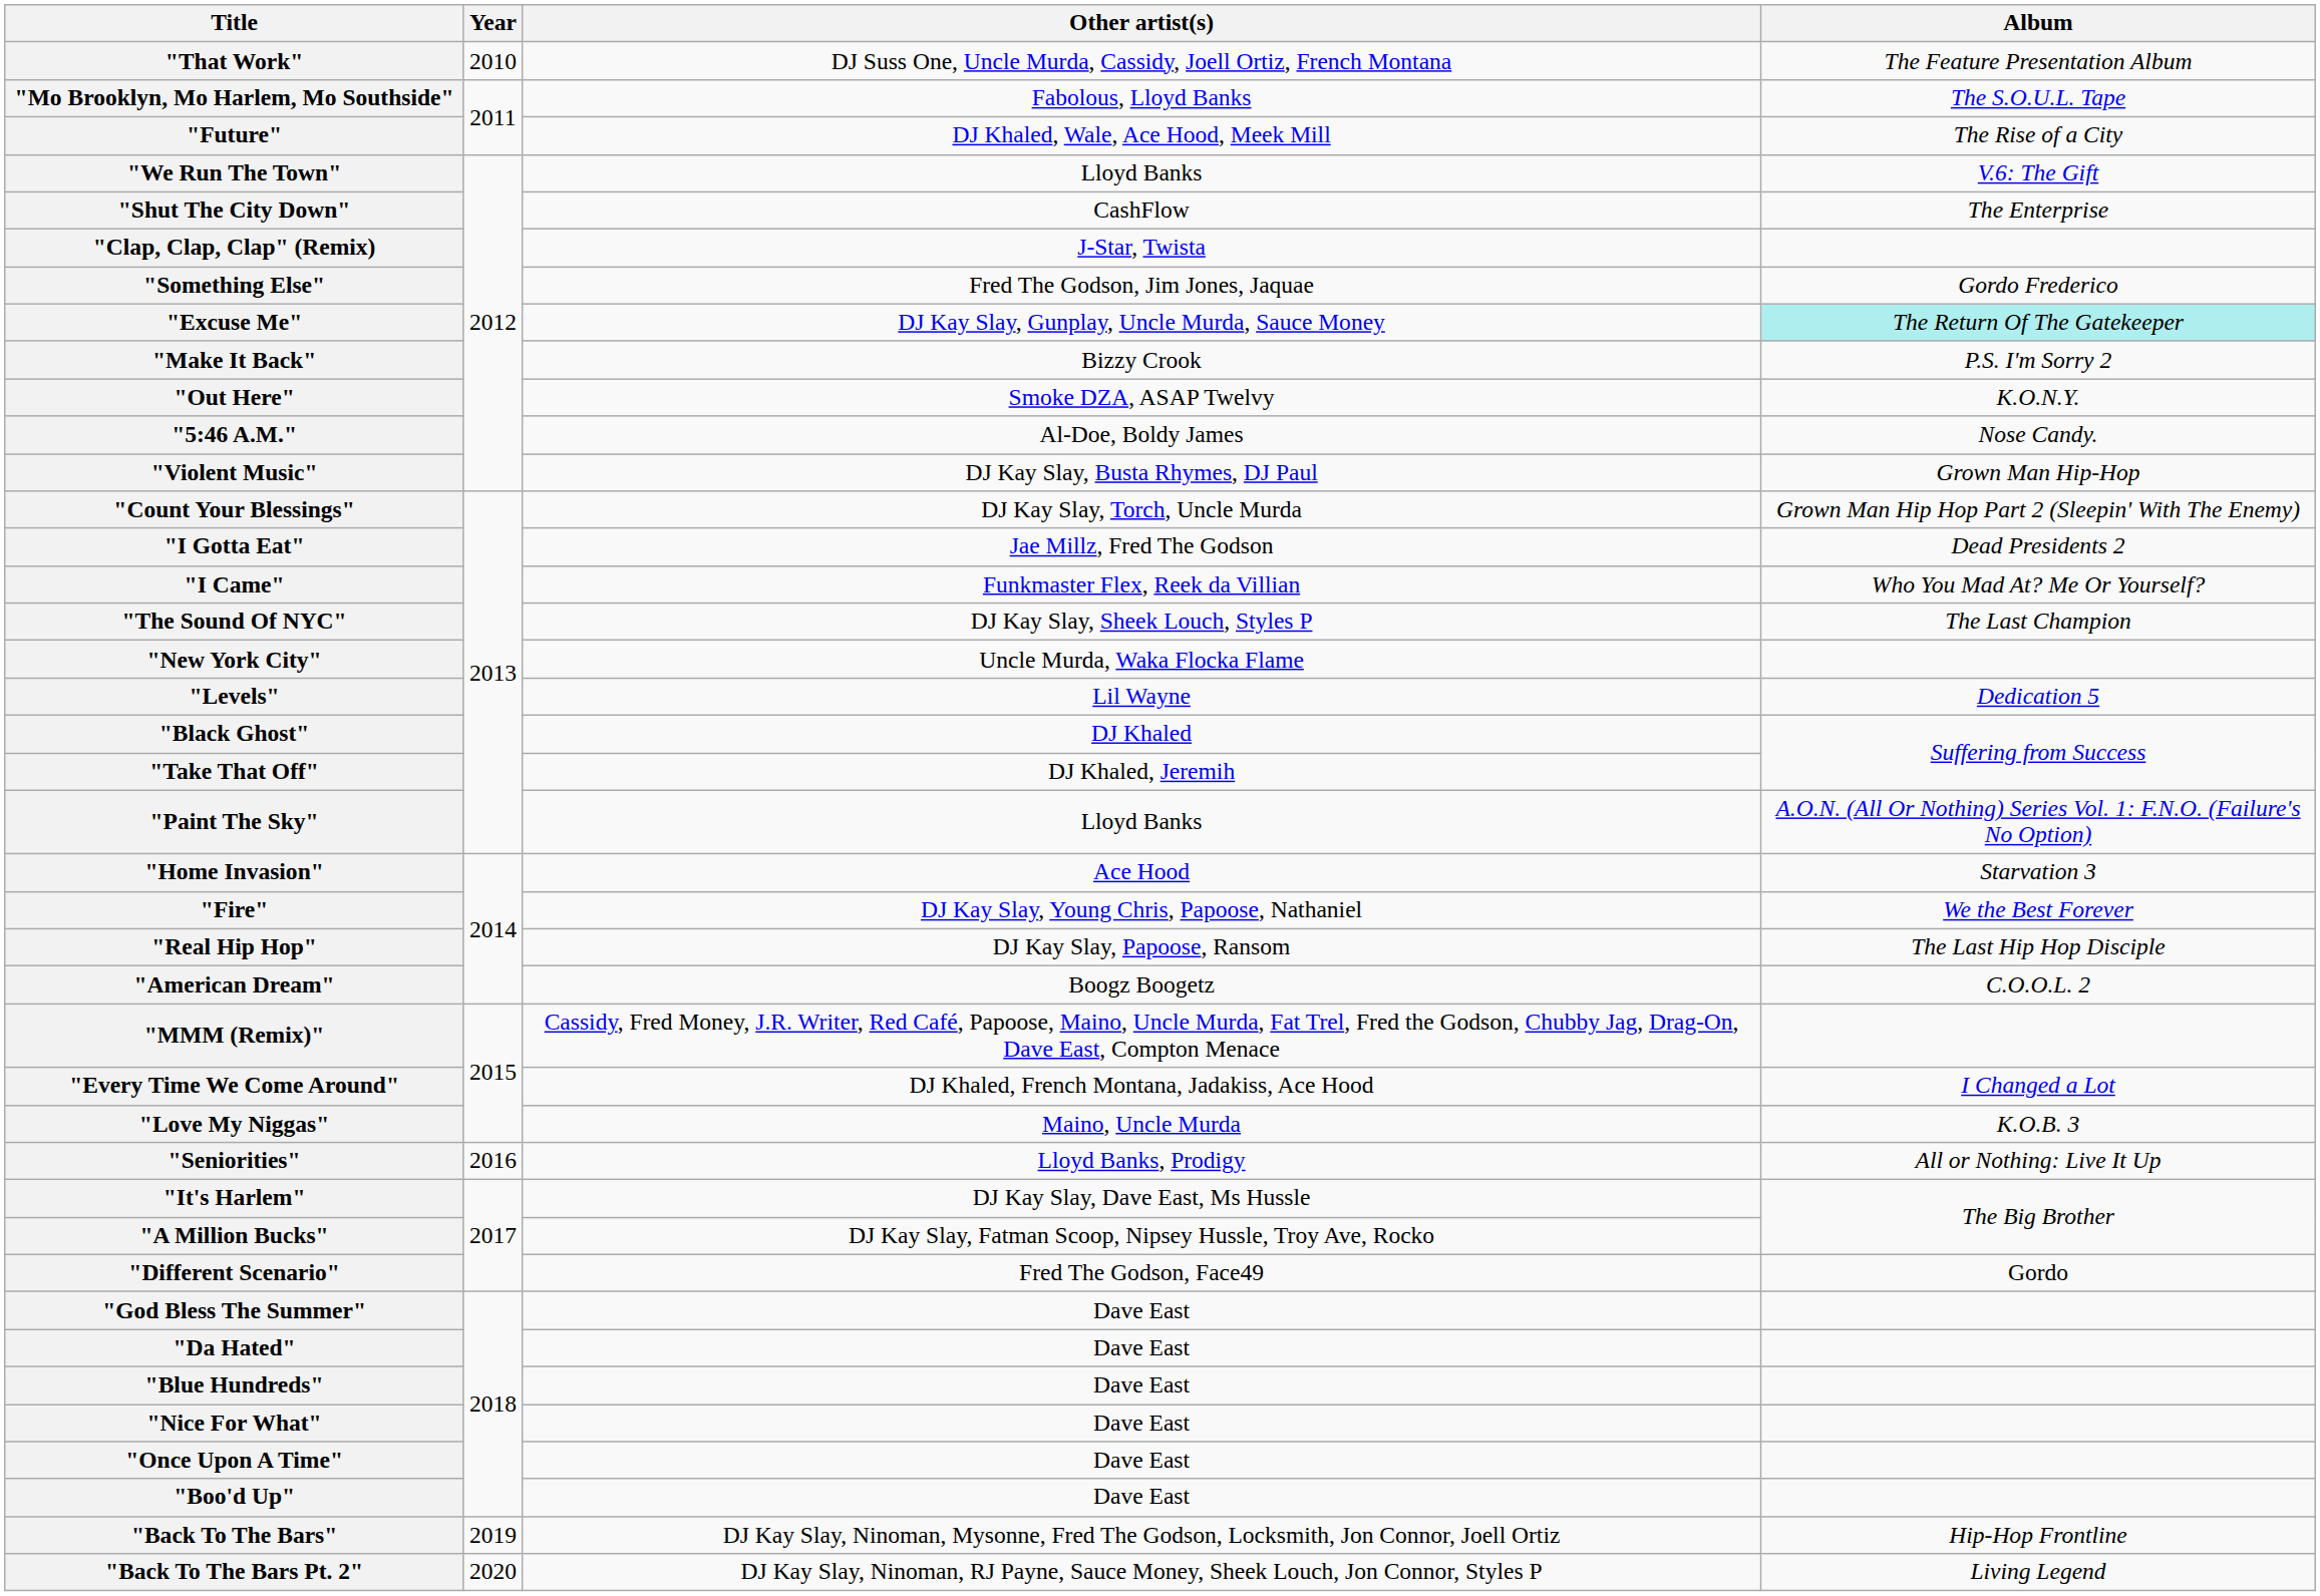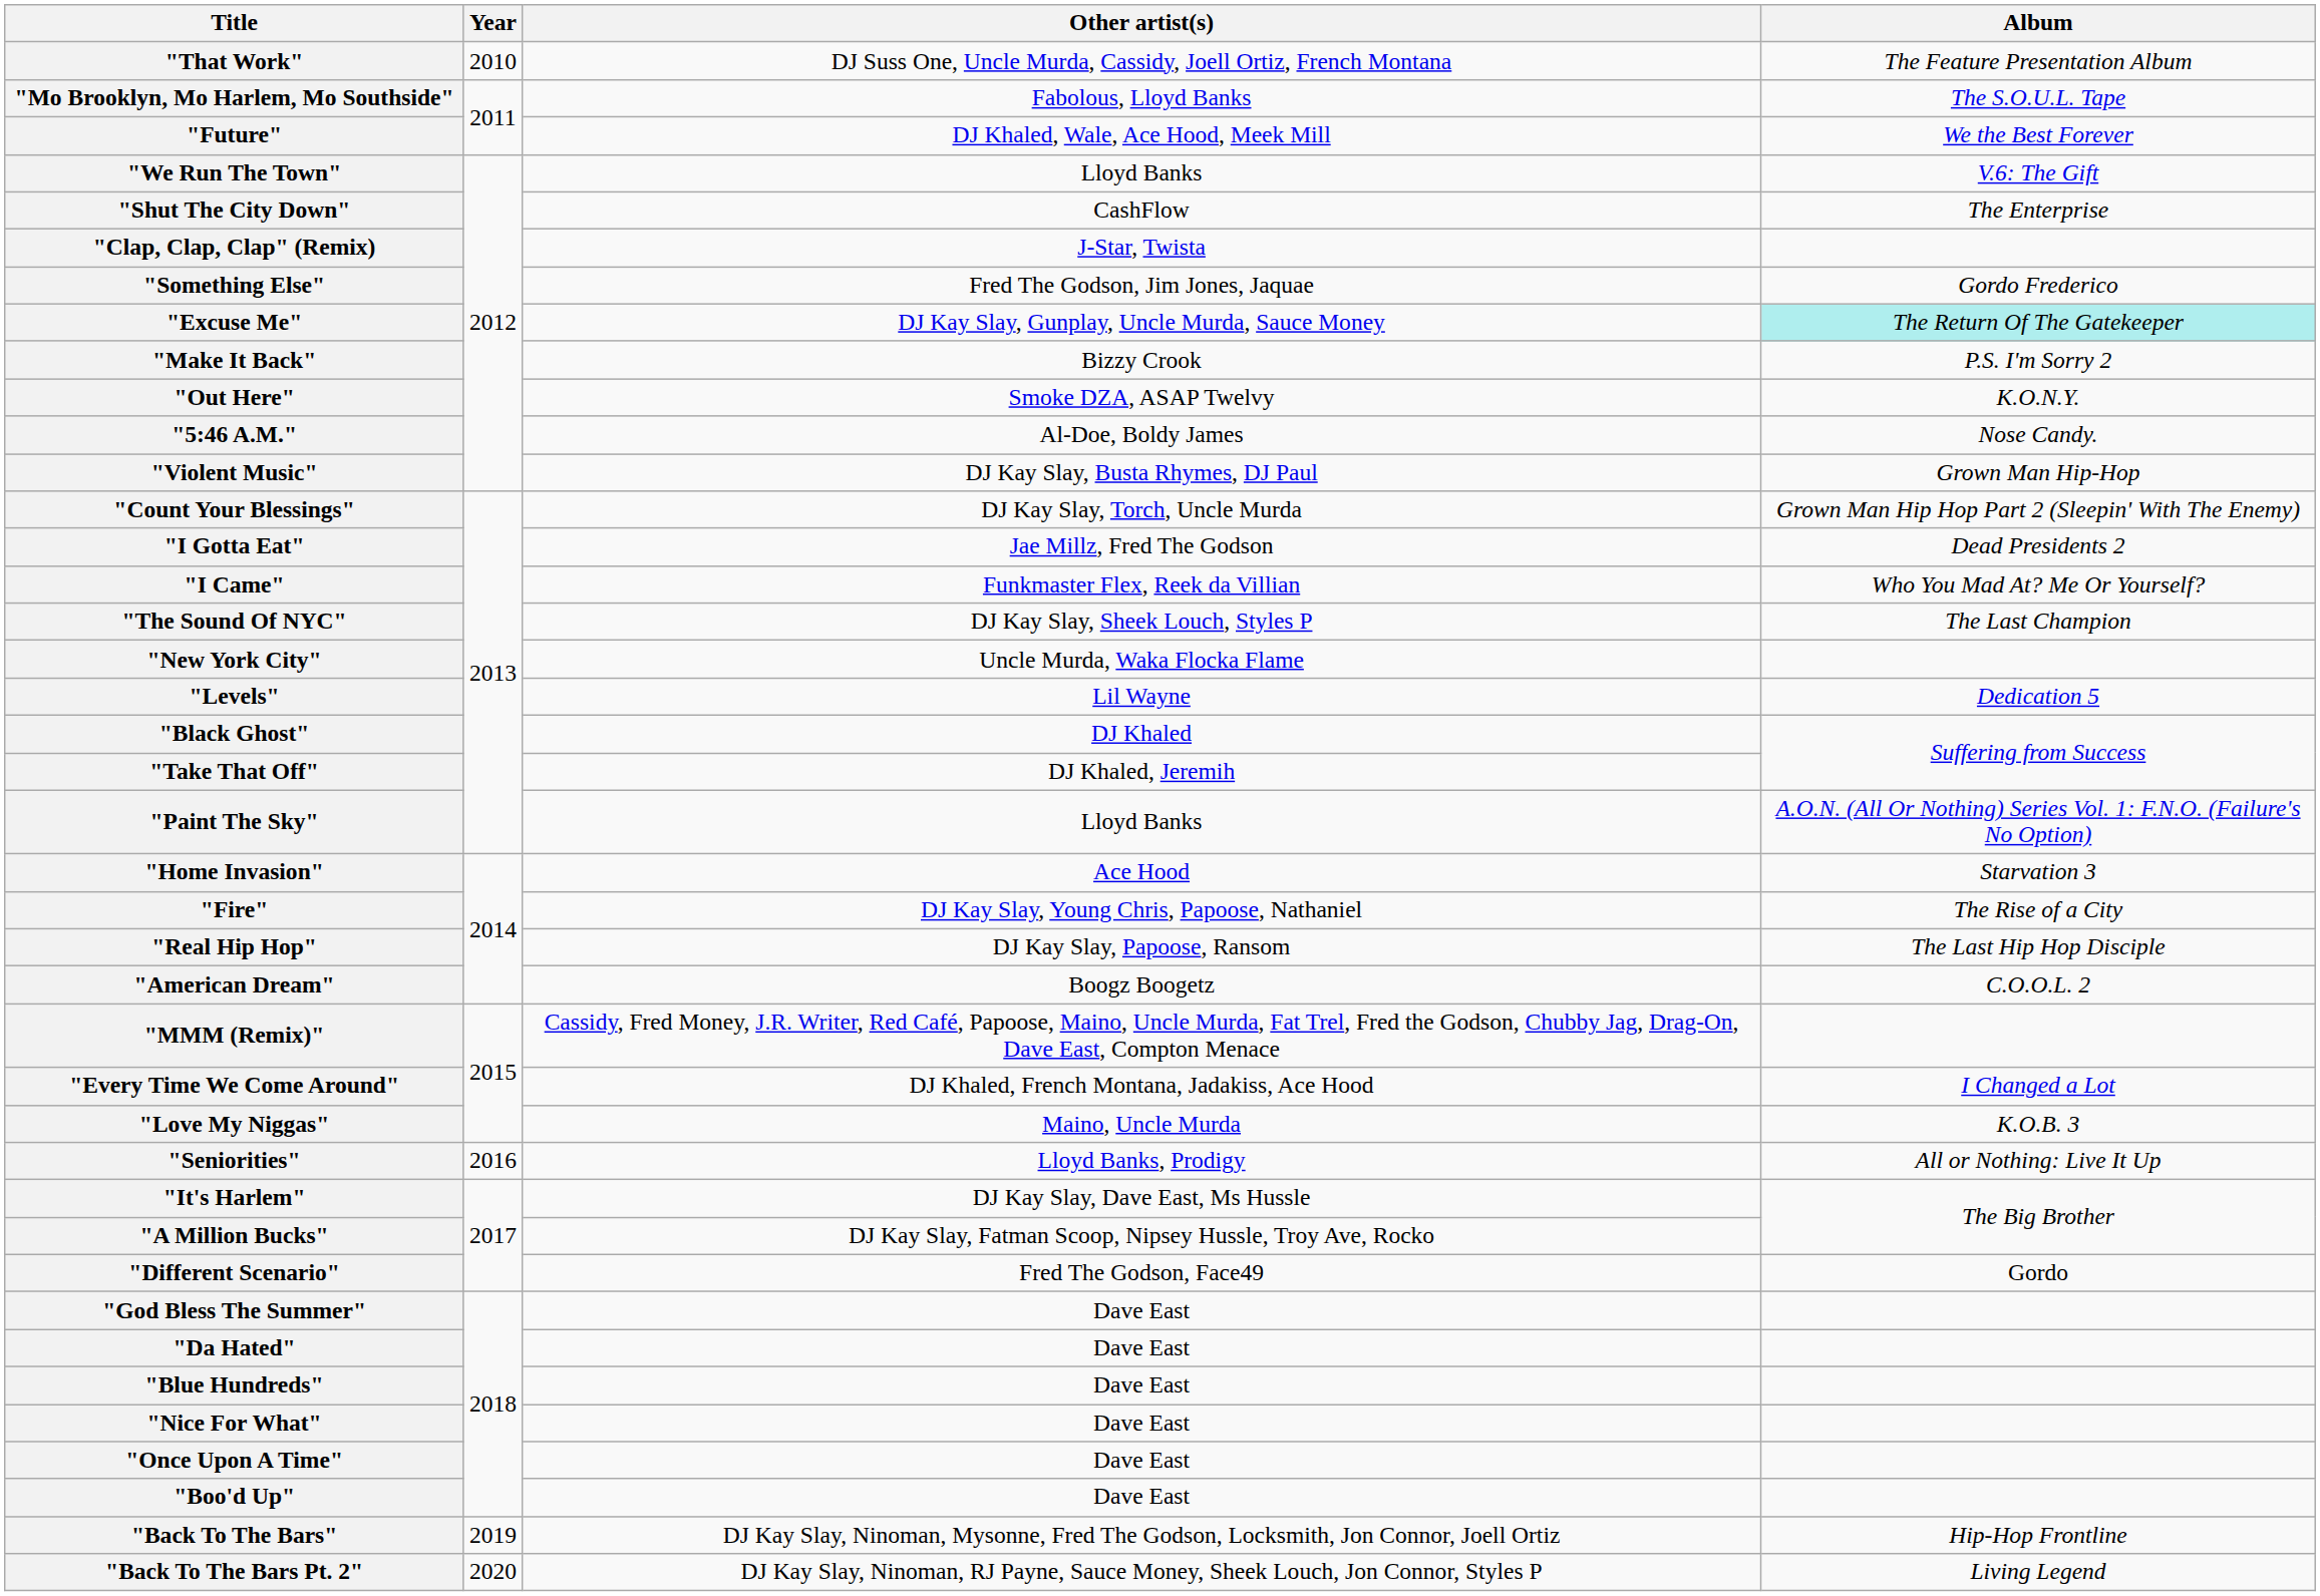 <table class="wikitable plainrowheaders" style="text-align:center;">
 <tr>
 <th scope="col" style="width:19em;">Title</th>
 <th scope="col">Year</th>
 <th scope="col">Other artist(s)</th>
 <th scope="col">Album</th>
 </tr>
 <tr>
 <th scope="row">"That Work"</th>
 <td rowspan="1">2010</td>
 <td>DJ Suss One, <a href='#'>Uncle Murda</a>, <a href='#'>Cassidy</a>, <a href='#'>Joell Ortiz</a>, <a href='#'>French Montana</a></td>
 <td><em>The Feature Presentation Album</em></td>
 </tr>
 <tr>
 <th scope="row">"Mo Brooklyn, Mo Harlem, Mo Southside"</th>
 <td rowspan="2">2011</td>
 <td><a href='#'>Fabolous</a>, <a href='#'>Lloyd Banks</a></td>
 <td><em><a href='#'>The S.O.U.L. Tape</a></em></td>
 </tr>
 <tr>
 <th scope="row">"Future"</th>
 <td><a href='#'>DJ Khaled</a>, <a href='#'>Wale</a>, <a href='#'>Ace Hood</a>, <a href='#'>Meek Mill</a></td>
-<td><em>The Rise of a City</em></td>
+<td><em><a href='#'>We the Best Forever</a></em></td>
 </tr>
 <tr>
 <th scope="row">"We Run The Town"</th>
 <td rowspan="9">2012</td>
 <td>Lloyd Banks</td>
 <td><em><a href='#'>V.6: The Gift</a></em></td>
 </tr>
 <tr>
 <th scope="row">"Shut The City Down"</th>
 <td>CashFlow</td>
 <td><em>The Enterprise</em></td>
 </tr>
 <tr>
 <th scope="row">"Clap, Clap, Clap" (Remix)</th>
 <td><a href='#'>J-Star</a>, <a href='#'>Twista</a></td>
 <td></td>
 </tr>
 <tr>
 <th scope="row">"Something Else"</th>
 <td>Fred The Godson, Jim Jones, Jaquae</td>
 <td><em>Gordo Frederico</em></td>
 </tr>
 <tr>
 <th scope="row">"Excuse Me"</th>
 <td><a href='#'>DJ Kay Slay</a>, <a href='#'>Gunplay</a>, <a href='#'>Uncle Murda</a>, <a href='#'>Sauce Money</a></td>
 <td style="background: paleturquoise;"><em>The Return Of The Gatekeeper</em></td>
 </tr>
 <tr>
 <th scope="row">"Make It Back"</th>
 <td>Bizzy Crook</td>
 <td><em>P.S. I'm Sorry 2</em></td>
 </tr>
 <tr>
 <th scope="row">"Out Here"</th>
 <td><a href='#'>Smoke DZA</a>, ASAP Twelvy</td>
 <td><em>K.O.N.Y.</em></td>
 </tr>
 <tr>
 <th scope="row">"5:46 A.M."</th>
 <td>Al-Doe, Boldy James</td>
 <td><em>Nose Candy.</em></td>
 </tr>
 <tr>
 <th scope="row">"Violent Music"</th>
 <td>DJ Kay Slay, <a href='#'>Busta Rhymes</a>, <a href='#'>DJ Paul</a></td>
 <td><em>Grown Man Hip-Hop</em></td>
 </tr>
 <tr>
 <th scope="row">"Count Your Blessings"</th>
 <td rowspan="9">2013</td>
 <td>DJ Kay Slay, <a href='#'>Torch</a>, Uncle Murda</td>
 <td><em>Grown Man Hip Hop Part 2 (Sleepin' With The Enemy)</em></td>
 </tr>
 <tr>
 <th scope="row">"I Gotta Eat"</th>
 <td><a href='#'>Jae Millz</a>, Fred The Godson</td>
 <td><em>Dead Presidents 2</em></td>
 </tr>
 <tr>
 <th scope="row">"I Came"</th>
 <td><a href='#'>Funkmaster Flex</a>, <a href='#'>Reek da Villian</a></td>
 <td><em>Who You Mad At? Me Or Yourself?</em></td>
 </tr>
 <tr>
 <th scope="row">"The Sound Of NYC"</th>
 <td>DJ Kay Slay, <a href='#'>Sheek Louch</a>, <a href='#'>Styles P</a></td>
 <td><em>The Last Champion</em></td>
 </tr>
 <tr>
 <th scope="row">"New York City"</th>
 <td>Uncle Murda, <a href='#'>Waka Flocka Flame</a></td>
 <td></td>
 </tr>
 <tr>
 <th scope="row">"Levels"</th>
 <td><a href='#'>Lil Wayne</a></td>
 <td><em><a href='#'>Dedication 5</a></em></td>
 </tr>
 <tr>
 <th scope="row">"Black Ghost"</th>
 <td><a href='#'>DJ Khaled</a></td>
 <td rowspan="2"><em><a href='#'>Suffering from Success</a></em></td>
 </tr>
 <tr>
 <th scope="row">"Take That Off"</th>
 <td>DJ Khaled, <a href='#'>Jeremih</a></td>
 </tr>
 <tr>
 <th scope="row">"Paint The Sky"</th>
 <td>Lloyd Banks</td>
 <td><em><a href='#'>A.O.N. (All Or Nothing) Series Vol. 1: F.N.O. (Failure's No Option)</a></em></td>
 </tr>
 <tr>
 <th scope="row">"Home Invasion"</th>
 <td rowspan=4>2014</td>
 <td><a href='#'>Ace Hood</a></td>
 <td><em>Starvation 3</em></td>
 </tr>
 <tr>
 <th scope="row">"Fire"</th>
 <td><a href='#'>DJ Kay Slay</a>, <a href='#'>Young Chris</a>, <a href='#'>Papoose</a>, Nathaniel</td>
-<td><em><a href='#'>We the Best Forever</a></em></td>
+<td><em>The Rise of a City</em></td>
 </tr>
 <tr>
 <th scope="row">"Real Hip Hop"</th>
 <td>DJ Kay Slay, <a href='#'>Papoose</a>, Ransom</td>
 <td><em>The Last Hip Hop Disciple</em></td>
 </tr>
 <tr>
 <th scope="row">"American Dream"</th>
 <td>Boogz Boogetz</td>
 <td><em>C.O.O.L. 2</em></td>
 </tr>
 <tr>
 <th scope="row">"MMM (Remix)"</th>
 <td rowspan="3">2015</td>
 <td><a href='#'>Cassidy</a>, Fred Money, <a href='#'>J.R. Writer</a>, <a href='#'>Red Café</a>, Papoose, <a href='#'>Maino</a>, <a href='#'>Uncle Murda</a>, <a href='#'>Fat Trel</a>, Fred the Godson, <a href='#'>Chubby Jag</a>, <a href='#'>Drag-On</a>, <a href='#'>Dave East</a>, Compton Menace</td>
 <td></td>
 </tr>
 <tr>
 <th scope="row">"Every Time We Come Around"</th>
 <td>DJ Khaled, French Montana, Jadakiss, Ace Hood</td>
 <td><em><a href='#'>I Changed a Lot</a></em></td>
 </tr>
 <tr>
 <th scope="row">"Love My Niggas"</th>
 <td><a href='#'>Maino</a>, <a href='#'>Uncle Murda</a></td>
 <td><em>K.O.B. 3</em></td>
 </tr>
 <tr>
 <th scope="row">"Seniorities"</th>
 <td rowspan="1">2016</td>
 <td><a href='#'>Lloyd Banks</a>, <a href='#'>Prodigy</a></td>
 <td><em>All or Nothing: Live It Up</em></td>
 </tr>
 <tr>
 <th scope="row">"It's Harlem"</th>
 <td rowspan="3">2017</td>
 <td>DJ Kay Slay, Dave East, Ms Hussle</td>
 <td rowspan="2"><em>The Big Brother</em></td>
 </tr>
 <tr>
 <th scope="row">"A Million Bucks"</th>
 <td>DJ Kay Slay, Fatman Scoop, Nipsey Hussle, Troy Ave, Rocko</td>
 </tr>
 <tr>
 <th scope="row">"Different Scenario"</th>
 <td>Fred The Godson, Face49</td>
 <td>Gordo</td>
 </tr>
 <tr>
 <th scope="row">"God Bless The Summer"</th>
 <td rowspan="6">2018</td>
 <td>Dave East</td>
 <td></td>
 </tr>
 <tr>
 <th scope="row">"Da Hated"</th>
 <td>Dave East</td>
 <td></td>
 </tr>
 <tr>
 <th scope="row">"Blue Hundreds"</th>
 <td>Dave East</td>
 <td></td>
 </tr>
 <tr>
 <th scope="row">"Nice For What"</th>
 <td>Dave East</td>
 <td></td>
 </tr>
 <tr>
 <th scope="row">"Once Upon A Time"</th>
 <td>Dave East</td>
 <td></td>
 </tr>
 <tr>
 <th scope="row">"Boo'd Up"</th>
 <td>Dave East</td>
 <td></td>
 </tr>
 <tr>
 <th scope="row">"Back To The Bars"</th>
 <td rowspan="1">2019</td>
 <td>DJ Kay Slay, Ninoman, Mysonne, Fred The Godson, Locksmith, Jon Connor, Joell Ortiz</td>
 <td><em>Hip-Hop Frontline</em></td>
 </tr>
 <tr>
 <th scope="row">"Back To The Bars Pt. 2"</th>
 <td rowspan="1">2020</td>
 <td>DJ Kay Slay, Ninoman, RJ Payne, Sauce Money, Sheek Louch, Jon Connor, Styles P</td>
 <td><em>Living Legend</em></td>
 </tr>
 </table>
